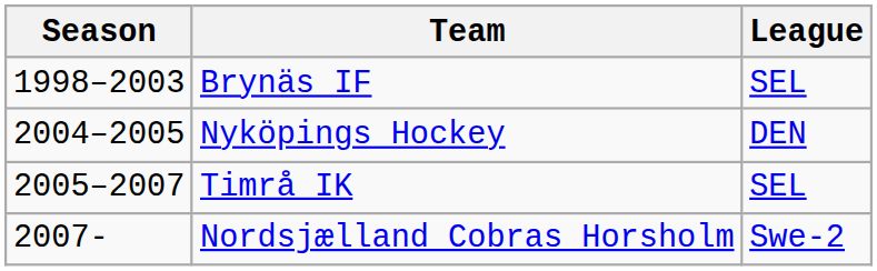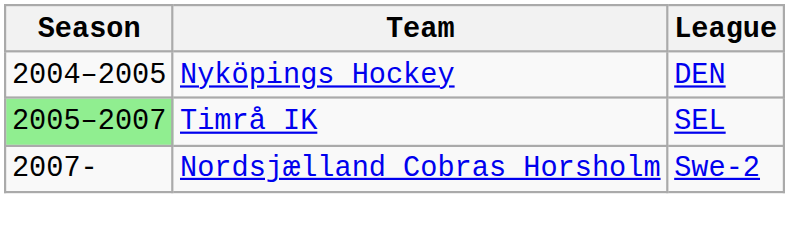 <table class="wikitable">
 <tr>
 <th>Season</th>
 <th>Team</th>
 <th>League</th>
 </tr>
 <tr>
-<td>1998–2003</td>
-<td><a href='#'>Brynäs IF</a></td>
-<td><a href='#'>SEL</a></td>
-</tr>
-<tr>
 <td>2004–2005</td>
 <td><a href='#'>Nyköpings Hockey</a></td>
 <td><a href='#'>DEN</a></td>
 </tr>
 <tr>
-<td>2005–2007</td>
+<td style="background: lightgreen;">2005–2007</td>
 <td><a href='#'>Timrå IK</a></td>
 <td><a href='#'>SEL</a></td>
 </tr>
 <tr>
 <td>2007-</td>
 <td><a href='#'>Nordsjælland Cobras Horsholm</a></td>
 <td><a href='#'>Swe-2</a></td>
 </tr>
 </table>
